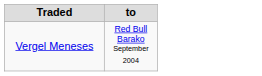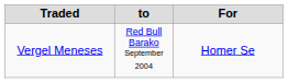 <table class="wikitable" style="text-align: center">
 <tr align="center" bgcolor="#dddddd">
 <td style="width:140px"><strong>Traded</strong></td>
 <td style="width:70px"><strong>to</strong></td>
+<td style="width:140px"><strong>For</strong></td>
 </tr>
 <tr style="height:40px">
 <td><a href='#'>Vergel Meneses</a></td>
 <td style="font-size: 80%"><a href='#'>Red Bull Barako</a> <sup> September 2004 </sup></td>
+<td><a href='#'>Homer Se</a></td>
 </tr>
 </table>
